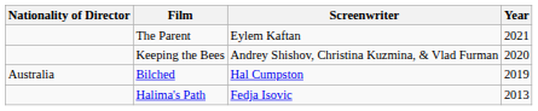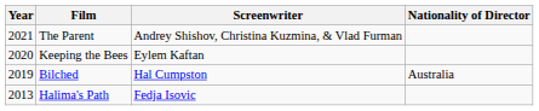 <table class="wikitable">
 <tr>
-<th>Nationality of Director</th>
+<th>Year</th>
 <th>Film</th>
 <th>Screenwriter</th>
-<th>Year</th>
+<th>Nationality of Director</th>
 </tr>
 <tr>
+<td>2021</td>
+<td>The Parent</td>
+<td>Andrey Shishov, Christina Kuzmina, & Vlad Furman</td>
 <td></td>
-<td>The Parent</td>
-<td>Eylem Kaftan</td>
-<td>2021</td>
 </tr>
 <tr>
+<td>2020</td>
+<td>Keeping the Bees</td>
+<td>Eylem Kaftan</td>
 <td></td>
-<td>Keeping the Bees</td>
-<td>Andrey Shishov, Christina Kuzmina, & Vlad Furman</td>
-<td>2020</td>
 </tr>
 <tr>
-<td> Australia</td>
+<td>2019</td>
 <td><a href='#'>Bilched</a></td>
 <td><a href='#'>Hal Cumpston</a></td>
-<td>2019</td>
+<td> Australia</td>
 </tr>
 <tr>
-<td></td>
+<td>2013</td>
 <td><a href='#'>Halima's Path</a></td>
 <td><a href='#'>Fedja Isovic</a></td>
-<td>2013</td>
+<td></td>
 </tr>
 </table>
